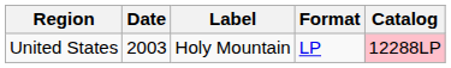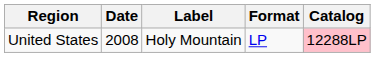 <table class="wikitable">
 <tr>
 <th>Region</th>
 <th>Date</th>
 <th>Label</th>
 <th>Format</th>
 <th>Catalog</th>
 </tr>
 <tr>
 <td>United States</td>
-<td>2003</td>
+<td>2008</td>
 <td>Holy Mountain</td>
 <td><a href='#'>LP</a></td>
 <td style="background: pink;">12288LP</td>
 </tr>
 </table>
